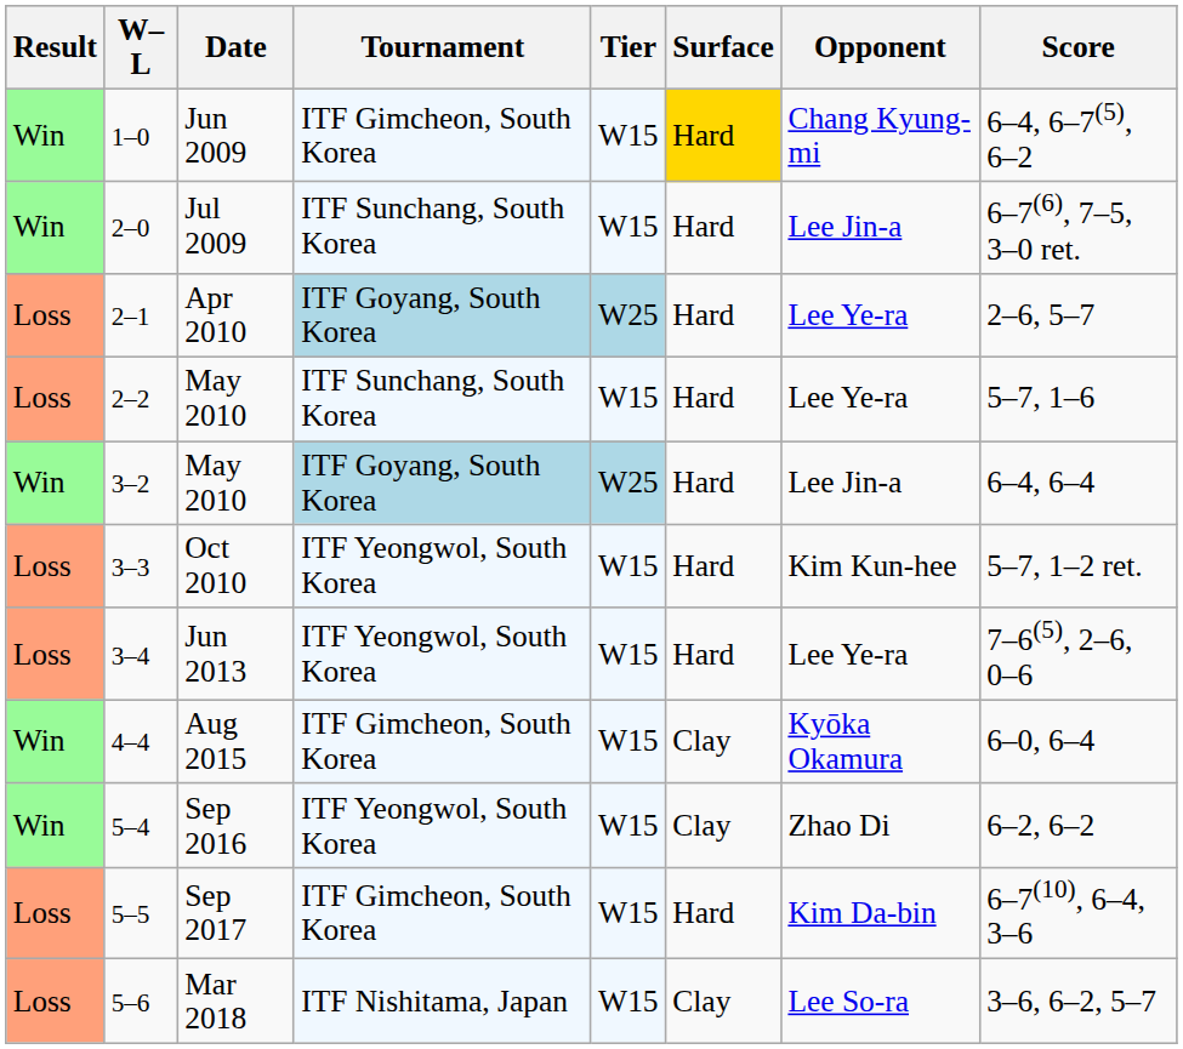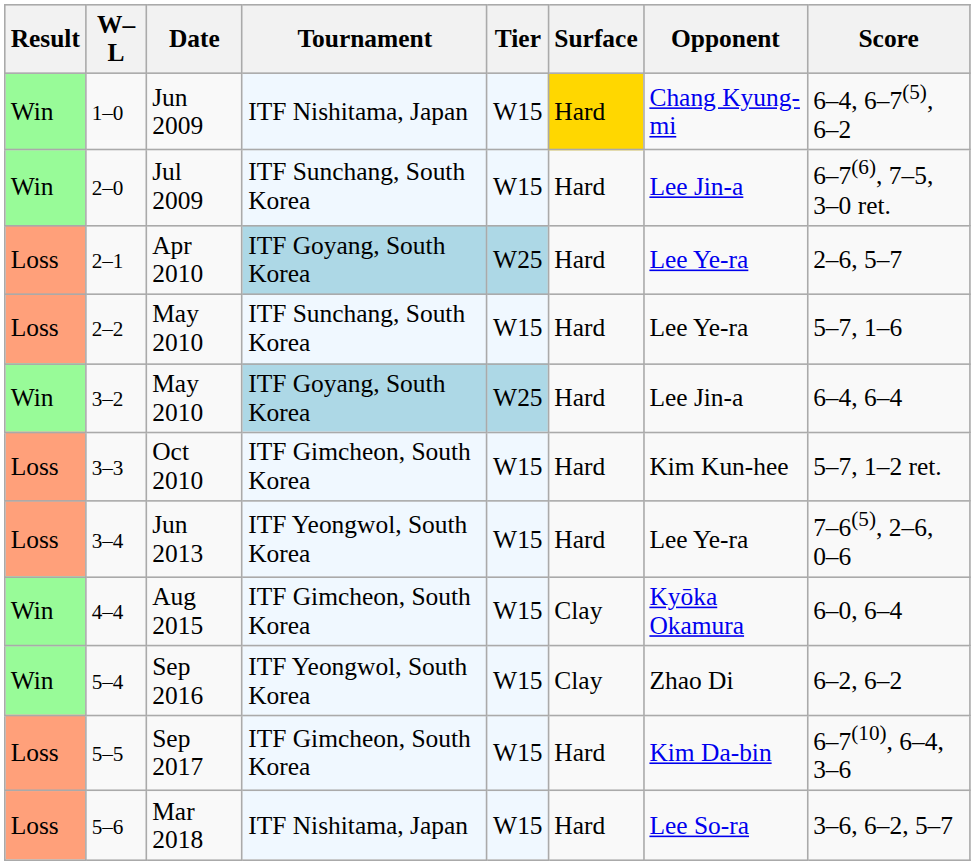 <table class="sortable wikitable">
 <tr>
 <th>Result</th>
 <th class="unsortable">W–L</th>
 <th>Date</th>
 <th>Tournament</th>
 <th>Tier</th>
 <th>Surface</th>
 <th>Opponent</th>
 <th class="unsortable">Score</th>
 </tr>
 <tr>
 <td style="background:#98fb98;">Win</td>
 <td><small>1–0</small></td>
 <td>Jun 2009</td>
-<td style="background:#f0f8ff;">ITF Gimcheon, South Korea</td>
+<td style="background:#f0f8ff;">ITF Nishitama, Japan</td>
 <td style="background:#f0f8ff;">W15</td>
 <td style="background: gold;">Hard</td>
 <td> <a href='#'>Chang Kyung-mi</a></td>
 <td>6–4, 6–7<sup>(5)</sup>, 6–2</td>
 </tr>
 <tr>
 <td style="background:#98fb98;">Win</td>
 <td><small>2–0</small></td>
 <td>Jul 2009</td>
 <td style="background:#f0f8ff;">ITF Sunchang, South Korea</td>
 <td style="background:#f0f8ff;">W15</td>
 <td>Hard</td>
 <td> <a href='#'>Lee Jin-a</a></td>
 <td>6–7<sup>(6)</sup>, 7–5, 3–0 ret.</td>
 </tr>
 <tr>
 <td style="background:#ffa07a;">Loss</td>
 <td><small>2–1</small></td>
 <td>Apr 2010</td>
 <td style="background:lightblue;">ITF Goyang, South Korea</td>
 <td style="background:lightblue;">W25</td>
 <td>Hard</td>
 <td> <a href='#'>Lee Ye-ra</a></td>
 <td>2–6, 5–7</td>
 </tr>
 <tr>
 <td style="background:#ffa07a;">Loss</td>
 <td><small>2–2</small></td>
 <td>May 2010</td>
 <td style="background:#f0f8ff;">ITF Sunchang, South Korea</td>
 <td style="background:#f0f8ff;">W15</td>
 <td>Hard</td>
 <td> Lee Ye-ra</td>
 <td>5–7, 1–6</td>
 </tr>
 <tr>
 <td style="background:#98fb98;">Win</td>
 <td><small>3–2</small></td>
 <td>May 2010</td>
 <td style="background:lightblue;">ITF Goyang, South Korea</td>
 <td style="background:lightblue;">W25</td>
 <td>Hard</td>
 <td> Lee Jin-a</td>
 <td>6–4, 6–4</td>
 </tr>
 <tr>
 <td style="background:#ffa07a;">Loss</td>
 <td><small>3–3</small></td>
 <td>Oct 2010</td>
-<td style="background:#f0f8ff;">ITF Yeongwol, South Korea</td>
+<td style="background:#f0f8ff;">ITF Gimcheon, South Korea</td>
 <td style="background:#f0f8ff;">W15</td>
 <td>Hard</td>
 <td> Kim Kun-hee</td>
 <td>5–7, 1–2 ret.</td>
 </tr>
 <tr>
 <td style="background:#ffa07a;">Loss</td>
 <td><small>3–4</small></td>
 <td>Jun 2013</td>
 <td style="background:#f0f8ff;">ITF Yeongwol, South Korea</td>
 <td style="background:#f0f8ff;">W15</td>
 <td>Hard</td>
 <td> Lee Ye-ra</td>
 <td>7–6<sup>(5)</sup>, 2–6, 0–6</td>
 </tr>
 <tr>
 <td style="background:#98fb98;">Win</td>
 <td><small>4–4</small></td>
 <td>Aug 2015</td>
 <td style="background:#f0f8ff;">ITF Gimcheon, South Korea</td>
 <td style="background:#f0f8ff;">W15</td>
 <td>Clay</td>
 <td> <a href='#'>Kyōka Okamura</a></td>
 <td>6–0, 6–4</td>
 </tr>
 <tr>
 <td style="background:#98fb98;">Win</td>
 <td><small>5–4</small></td>
 <td>Sep 2016</td>
 <td style="background:#f0f8ff;">ITF Yeongwol, South Korea</td>
 <td style="background:#f0f8ff;">W15</td>
 <td>Clay</td>
 <td> Zhao Di</td>
 <td>6–2, 6–2</td>
 </tr>
 <tr>
 <td style="background:#ffa07a;">Loss</td>
 <td><small>5–5</small></td>
 <td>Sep 2017</td>
 <td style="background:#f0f8ff;">ITF Gimcheon, South Korea</td>
 <td style="background:#f0f8ff;">W15</td>
 <td>Hard</td>
 <td> <a href='#'>Kim Da-bin</a></td>
 <td>6–7<sup>(10)</sup>, 6–4, 3–6</td>
 </tr>
 <tr>
 <td style="background:#ffa07a;">Loss</td>
 <td><small>5–6</small></td>
 <td>Mar 2018</td>
 <td style="background:#f0f8ff;">ITF Nishitama, Japan</td>
 <td style="background:#f0f8ff;">W15</td>
-<td>Clay</td>
+<td>Hard</td>
 <td> <a href='#'>Lee So-ra</a></td>
 <td>3–6, 6–2, 5–7</td>
 </tr>
 </table>
